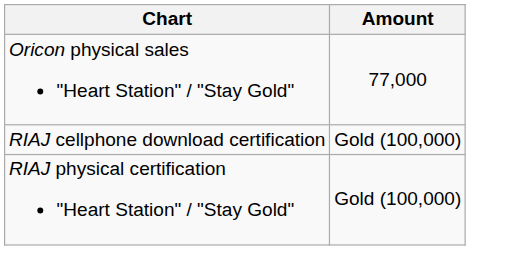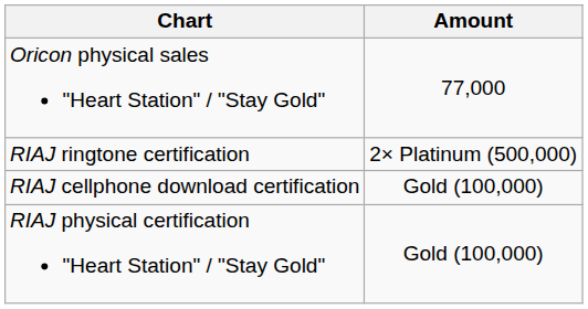 <table class="wikitable">
 <tr>
 <th>Chart</th>
 <th>Amount</th>
 </tr>
 <tr>
 <td><em>Oricon</em> physical sales<br><ul><li>"Heart Station" / "Stay Gold"</li></ul></td>
 <td align="center">77,000</td>
 </tr>
 <tr>
+<td><em>RIAJ</em> ringtone certification</td>
+<td align="center">2× Platinum (500,000)</td>
+</tr>
+<tr>
 <td><em>RIAJ</em> cellphone download certification</td>
 <td align="center">Gold (100,000)</td>
 </tr>
 <tr>
 <td><em>RIAJ</em> physical certification<br><ul><li>"Heart Station" / "Stay Gold"</li></ul></td>
 <td align="center">Gold (100,000)</td>
 </tr>
 </table>
